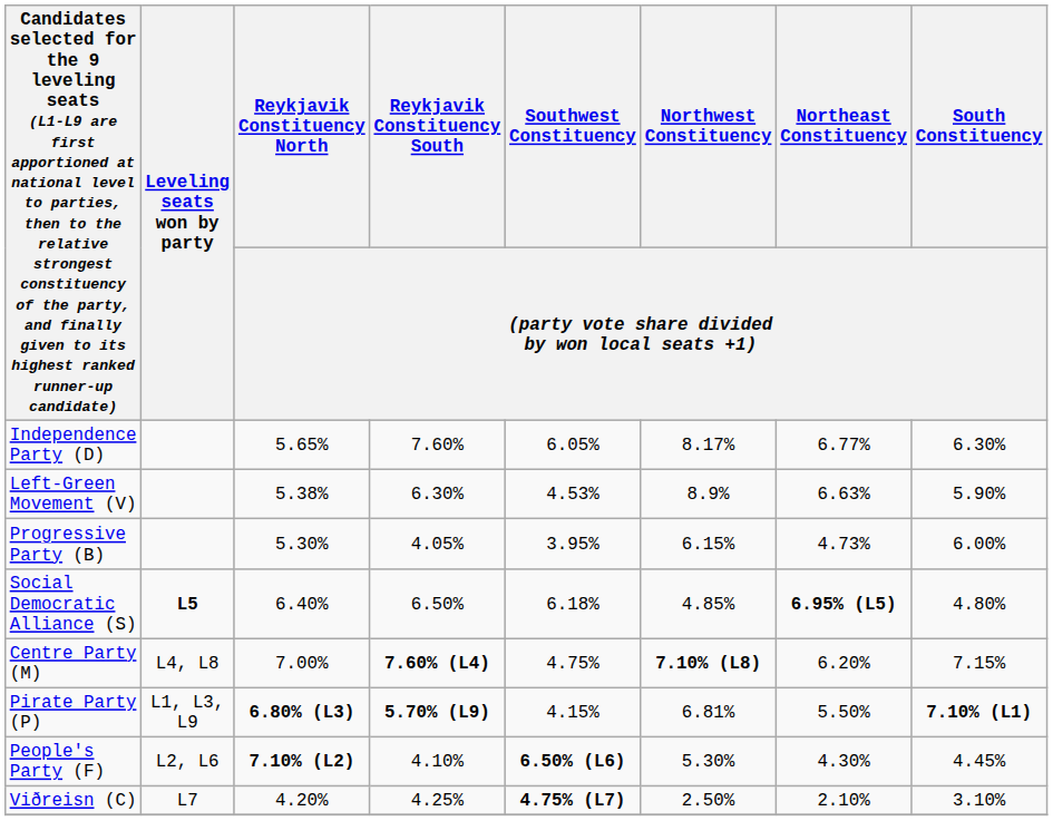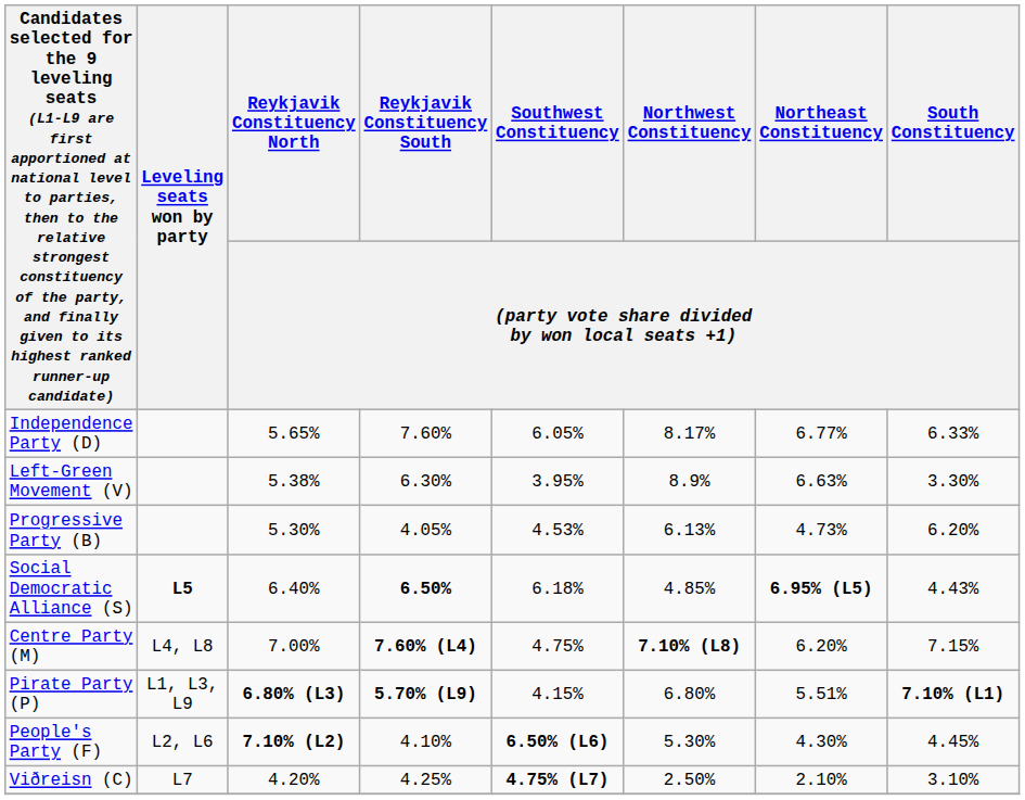 <table class="wikitable" style="font-size: 80%;">
 <tr>
 <th rowspan=2>Candidates selected for the 9 leveling seats<br><small><em>(L1-L9 are first apportioned at national level to parties,<br> then to the relative strongest constituency of the party,<br> and finally given to its highest ranked runner-up candidate)</em></small></th>
 <th rowspan=2><a href='#'>Leveling seats</a><br>won by party</th>
 <th><a href='#'>Reykjavik Constituency North</a><br></th>
 <th><a href='#'>Reykjavik Constituency South</a><br></th>
 <th><a href='#'>Southwest Constituency</a><br></th>
 <th><a href='#'>Northwest Constituency</a><br></th>
 <th><a href='#'>Northeast Constituency</a><br></th>
 <th><a href='#'>South Constituency</a><br></th>
 </tr>
 <tr>
 <th colspan=6><em>(party vote share divided<br>by won local seats +1)</em></th>
 </tr>
 <tr style="text-align:center;">
 <td style="text-align:left;"><a href='#'>Independence Party</a> (D)</td>
 <td></td>
 <td>5.65%</td>
 <td>7.60%</td>
 <td>6.05%</td>
 <td>8.17%</td>
 <td>6.77%</td>
-<td>6.30%</td>
+<td>6.33%</td>
 </tr>
 <tr style="text-align:center;">
 <td style="text-align:left;"><a href='#'>Left-Green Movement</a> (V)</td>
 <td></td>
 <td>5.38%</td>
 <td>6.30%</td>
-<td>4.53%</td>
+<td>3.95%</td>
 <td>8.9%</td>
 <td>6.63%</td>
-<td>5.90%</td>
+<td>3.30%</td>
 </tr>
 <tr style="text-align:center;">
 <td style="text-align:left;"><a href='#'>Progressive Party</a> (B)</td>
 <td></td>
 <td>5.30%</td>
 <td>4.05%</td>
-<td>3.95%</td>
-<td>6.15%</td>
+<td>4.53%</td>
+<td>6.13%</td>
 <td>4.73%</td>
-<td>6.00%</td>
+<td>6.20%</td>
 </tr>
 <tr style="text-align:center;">
 <td style="text-align:left;"><a href='#'>Social Democratic Alliance</a> (S)</td>
 <td><strong>L5</strong></td>
 <td>6.40%</td>
-<td>6.50%</td>
+<td><strong>6.50%</strong></td>
 <td>6.18%</td>
 <td>4.85%</td>
 <td><strong>6.95% (L5)</strong></td>
-<td>4.80%</td>
+<td>4.43%</td>
 </tr>
 <tr style="text-align:center;">
 <td style="text-align:left;"><a href='#'>Centre Party</a> (M)</td>
 <td>L4, L8</td>
 <td>7.00%</td>
 <td><strong>7.60% (L4)</strong></td>
 <td>4.75%</td>
 <td><strong>7.10% (L8)</strong></td>
 <td>6.20%</td>
 <td>7.15%</td>
 </tr>
 <tr style="text-align:center;">
 <td style="text-align:left;"><a href='#'>Pirate Party</a> (P)</td>
 <td>L1, L3, L9</td>
 <td><strong>6.80% (L3)</strong></td>
 <td><strong>5.70% (L9)</strong></td>
 <td>4.15%</td>
-<td>6.81%</td>
-<td>5.50%</td>
+<td>6.80%</td>
+<td>5.51%</td>
 <td><strong>7.10% (L1)</strong></td>
 </tr>
 <tr style="text-align:center;">
 <td style="text-align:left;"><a href='#'>People's Party</a> (F)</td>
 <td>L2, L6</td>
 <td><strong>7.10% (L2)</strong></td>
 <td>4.10%</td>
 <td><strong>6.50% (L6)</strong></td>
 <td>5.30%</td>
 <td>4.30%</td>
 <td>4.45%</td>
 </tr>
 <tr style="text-align:center;">
 <td style="text-align:left;"><a href='#'>Viðreisn</a> (C)</td>
 <td>L7</td>
 <td>4.20%</td>
 <td>4.25%</td>
 <td><strong>4.75% (L7)</strong></td>
 <td>2.50%</td>
 <td>2.10%</td>
 <td>3.10%</td>
 </tr>
 <tr>
 </tr>
 </table>
